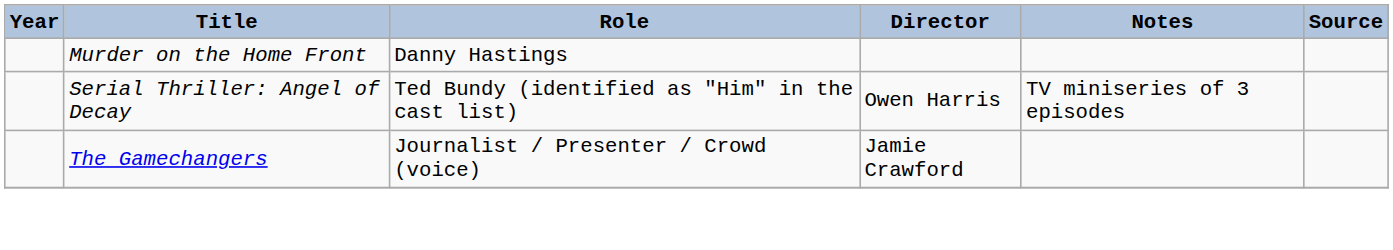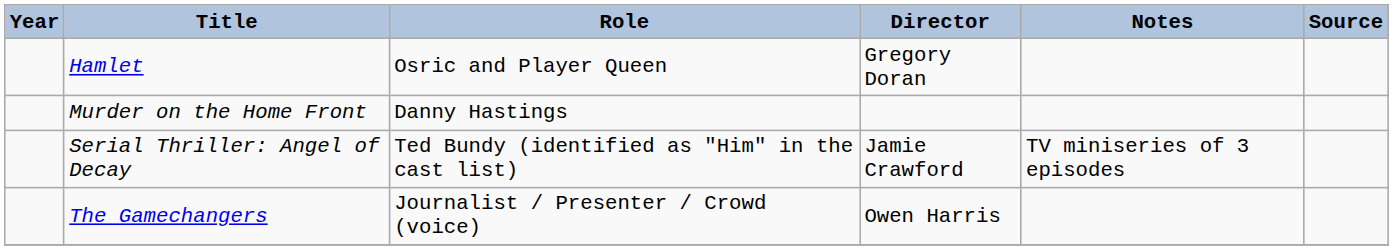 <table class="wikitable sortable plainrowheaders" style="width=100%; font-size: 100%;">
 <tr>
 <th style="background:#b0c4de;">Year</th>
 <th style="background:#b0c4de;">Title</th>
 <th style="background:#b0c4de;">Role</th>
 <th style="background:#b0c4de;">Director</th>
 <th style="background:#b0c4de;" class="unsortable">Notes</th>
 <th style="background:#b0c4de;" class="unsortable">Source</th>
+</tr>
+<tr>
+<td></td>
+<td><em><a href='#'>Hamlet</a></em></td>
+<td>Osric and Player Queen</td>
+<td>Gregory Doran</td>
+<td></td>
+<td></td>
 </tr>
 <tr>
 <td></td>
 <td><em>Murder on the Home Front</em></td>
 <td>Danny Hastings</td>
 <td></td>
 <td></td>
 <td> </td>
 </tr>
 <tr>
 <td></td>
 <td><em>Serial Thriller: Angel of Decay</em></td>
 <td>Ted Bundy (identified as "Him" in the cast list)</td>
-<td>Owen Harris</td>
+<td>Jamie Crawford</td>
 <td>TV miniseries of 3 episodes</td>
 <td> </td>
 </tr>
 <tr>
 <td></td>
 <td><em><a href='#'>The Gamechangers</a></em></td>
 <td>Journalist / Presenter / Crowd (voice)</td>
-<td>Jamie Crawford</td>
+<td>Owen Harris</td>
 <td></td>
 <td> </td>
 </tr>
 <tr>
 </tr>
 </table>
